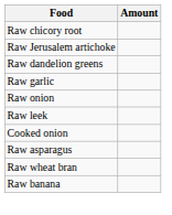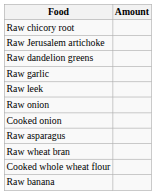 <table class="wikitable">
 <tr>
 <th scope="col">Food</th>
 <th scope="col">Amount</th>
 </tr>
 <tr>
 <td>Raw chicory root</td>
 <td></td>
 </tr>
 <tr>
 <td>Raw Jerusalem artichoke</td>
 <td></td>
 </tr>
 <tr>
 <td>Raw dandelion greens</td>
 <td></td>
 </tr>
 <tr>
 <td>Raw garlic</td>
 <td></td>
 </tr>
 <tr>
-<td>Raw onion</td>
+<td>Raw leek</td>
 <td></td>
 </tr>
 <tr>
-<td>Raw leek</td>
+<td>Raw onion</td>
 <td></td>
 </tr>
 <tr>
 <td>Cooked onion</td>
 <td></td>
 </tr>
 <tr>
 <td>Raw asparagus</td>
 <td></td>
 </tr>
 <tr>
 <td>Raw wheat bran</td>
 <td></td>
 </tr>
 <tr>
+<td>Cooked whole wheat flour</td>
+<td></td>
+</tr>
+<tr>
 <td>Raw banana</td>
 <td></td>
 </tr>
 </table>
